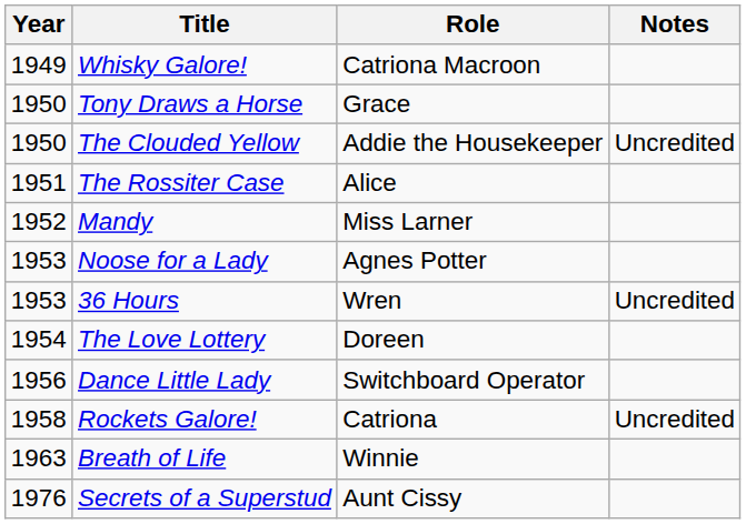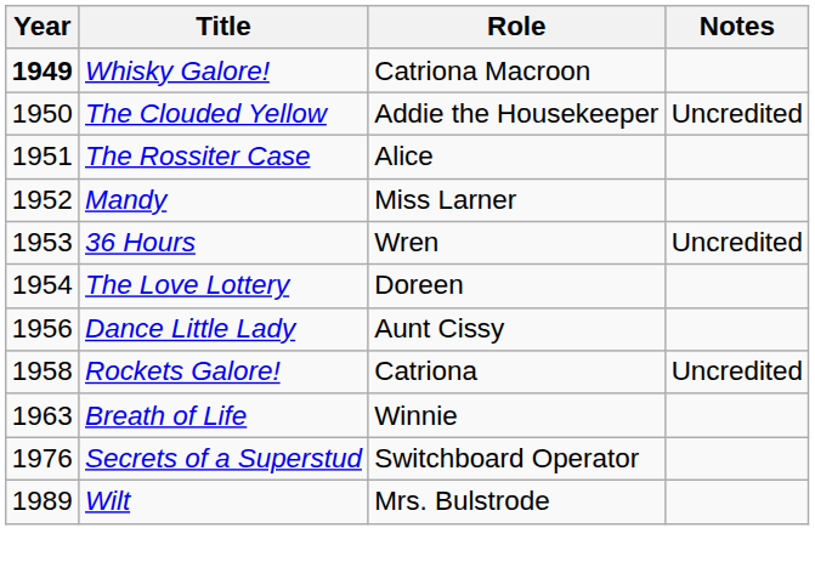 <table class="wikitable">
 <tr>
 <th>Year</th>
 <th>Title</th>
 <th>Role</th>
 <th>Notes</th>
 </tr>
 <tr>
-<td>1949</td>
+<td><strong>1949</strong></td>
 <td><em><a href='#'>Whisky Galore!</a></em></td>
 <td>Catriona Macroon</td>
-<td></td>
-</tr>
-<tr>
-<td>1950</td>
-<td><em><a href='#'>Tony Draws a Horse</a></em></td>
-<td>Grace</td>
 <td></td>
 </tr>
 <tr>
 <td>1950</td>
 <td><em><a href='#'>The Clouded Yellow</a></em></td>
 <td>Addie the Housekeeper</td>
 <td>Uncredited</td>
 </tr>
 <tr>
 <td>1951</td>
 <td><em><a href='#'>The Rossiter Case</a></em></td>
 <td>Alice</td>
 <td></td>
 </tr>
 <tr>
 <td>1952</td>
 <td><em><a href='#'>Mandy</a></em></td>
 <td>Miss Larner</td>
 <td></td>
 </tr>
 <tr>
 <td>1953</td>
-<td><em><a href='#'>Noose for a Lady</a></em></td>
-<td>Agnes Potter</td>
-<td></td>
-</tr>
-<tr>
-<td>1953</td>
 <td><em><a href='#'>36 Hours</a></em></td>
 <td>Wren</td>
 <td>Uncredited</td>
 </tr>
 <tr>
 <td>1954</td>
 <td><em><a href='#'>The Love Lottery</a></em></td>
 <td>Doreen</td>
 <td></td>
 </tr>
 <tr>
 <td>1956</td>
 <td><em><a href='#'>Dance Little Lady</a></em></td>
-<td>Switchboard Operator</td>
+<td>Aunt Cissy</td>
 <td></td>
 </tr>
 <tr>
 <td>1958</td>
 <td><em><a href='#'>Rockets Galore!</a></em></td>
 <td>Catriona</td>
 <td>Uncredited</td>
 </tr>
 <tr>
 <td>1963</td>
 <td><em><a href='#'>Breath of Life</a></em></td>
 <td>Winnie</td>
 <td></td>
 </tr>
 <tr>
 <td>1976</td>
 <td><em><a href='#'>Secrets of a Superstud</a></em></td>
-<td>Aunt Cissy</td>
+<td>Switchboard Operator</td>
+<td></td>
+</tr>
+<tr>
+<td>1989</td>
+<td><em><a href='#'>Wilt</a></em></td>
+<td>Mrs. Bulstrode</td>
 <td></td>
 </tr>
 </table>
